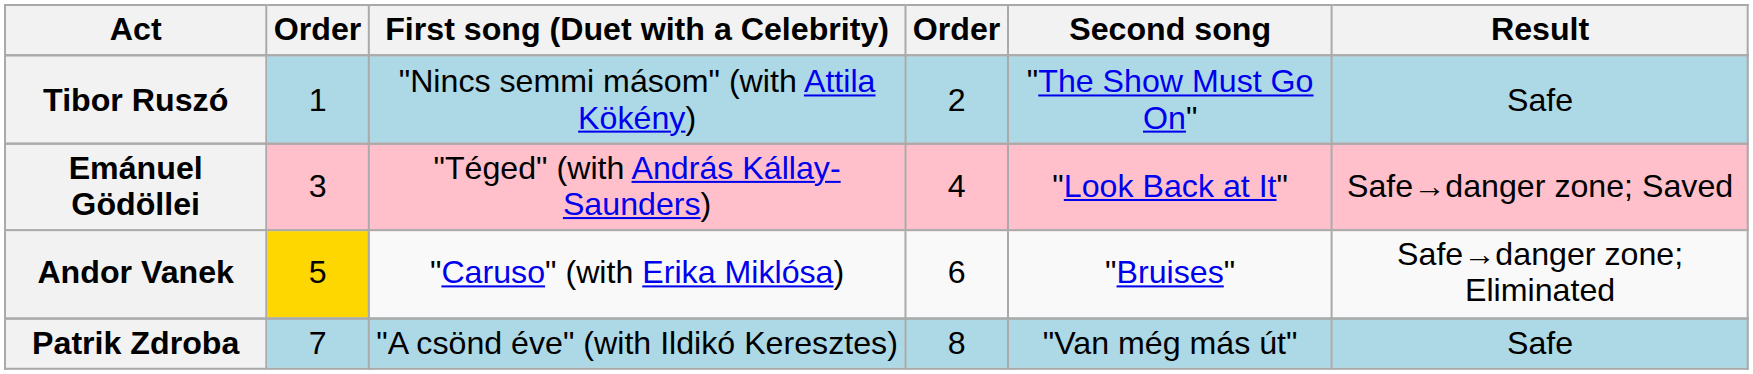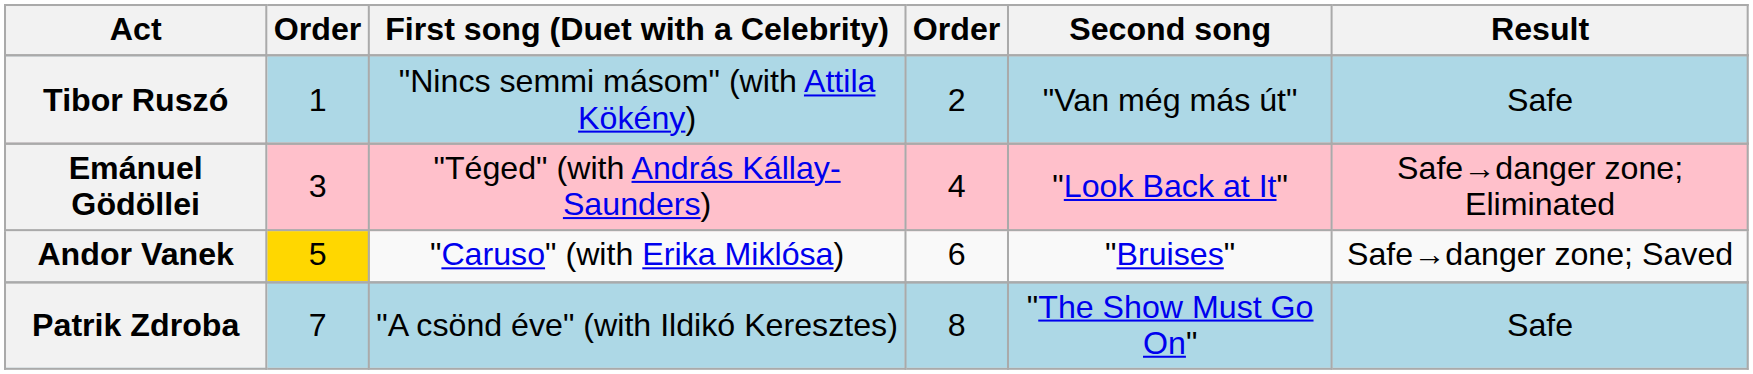 <table class="wikitable" style="text-align:center;">
 <tr>
 <th scope="col">Act</th>
 <th scope="col">Order</th>
 <th scope="col">First song (Duet with a Celebrity)</th>
 <th scope="col">Order</th>
 <th scope="col">Second song</th>
 <th scope="col">Result</th>
 </tr>
 <tr>
 </tr>
 <tr bgcolor="lightblue">
 <th scope="row">Tibor Ruszó</th>
 <td>1</td>
 <td>"Nincs semmi másom" (with <a href='#'>Attila Kökény</a>)</td>
 <td>2</td>
-<td>"<a href='#'>The Show Must Go On</a>"</td>
+<td>"Van még más út"</td>
 <td>Safe</td>
 </tr>
 <tr>
 </tr>
 <tr bgcolor="pink">
 <th scope="row">Emánuel Gödöllei</th>
 <td>3</td>
 <td>"Téged" (with <a href='#'>András Kállay-Saunders</a>)</td>
 <td>4</td>
 <td>"<a href='#'>Look Back at It</a>"</td>
-<td>Safe→danger zone; Saved</td>
+<td>Safe→danger zone; Eliminated</td>
 </tr>
 <tr>
 <th scope="row">Andor Vanek</th>
 <td style="background: gold;">5</td>
 <td>"<a href='#'>Caruso</a>" (with <a href='#'>Erika Miklósa</a>)</td>
 <td>6</td>
 <td>"<a href='#'>Bruises</a>"</td>
-<td>Safe→danger zone; Eliminated</td>
+<td>Safe→danger zone; Saved</td>
 </tr>
 <tr>
 </tr>
 <tr bgcolor="lightblue">
 <th scope="row">Patrik Zdroba</th>
 <td>7</td>
 <td>"A csönd éve" (with Ildikó Keresztes)</td>
 <td>8</td>
-<td>"Van még más út"</td>
+<td>"<a href='#'>The Show Must Go On</a>"</td>
 <td>Safe</td>
 </tr>
 </table>
